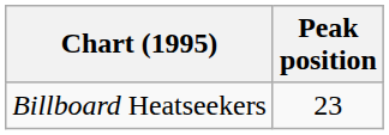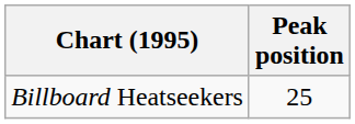 <table class="wikitable">
 <tr>
 <th>Chart (1995)</th>
 <th>Peak<br>position</th>
 </tr>
 <tr>
 <td><em>Billboard</em> Heatseekers</td>
-<td align="center">23</td>
+<td align="center">25</td>
 </tr>
 </table>
